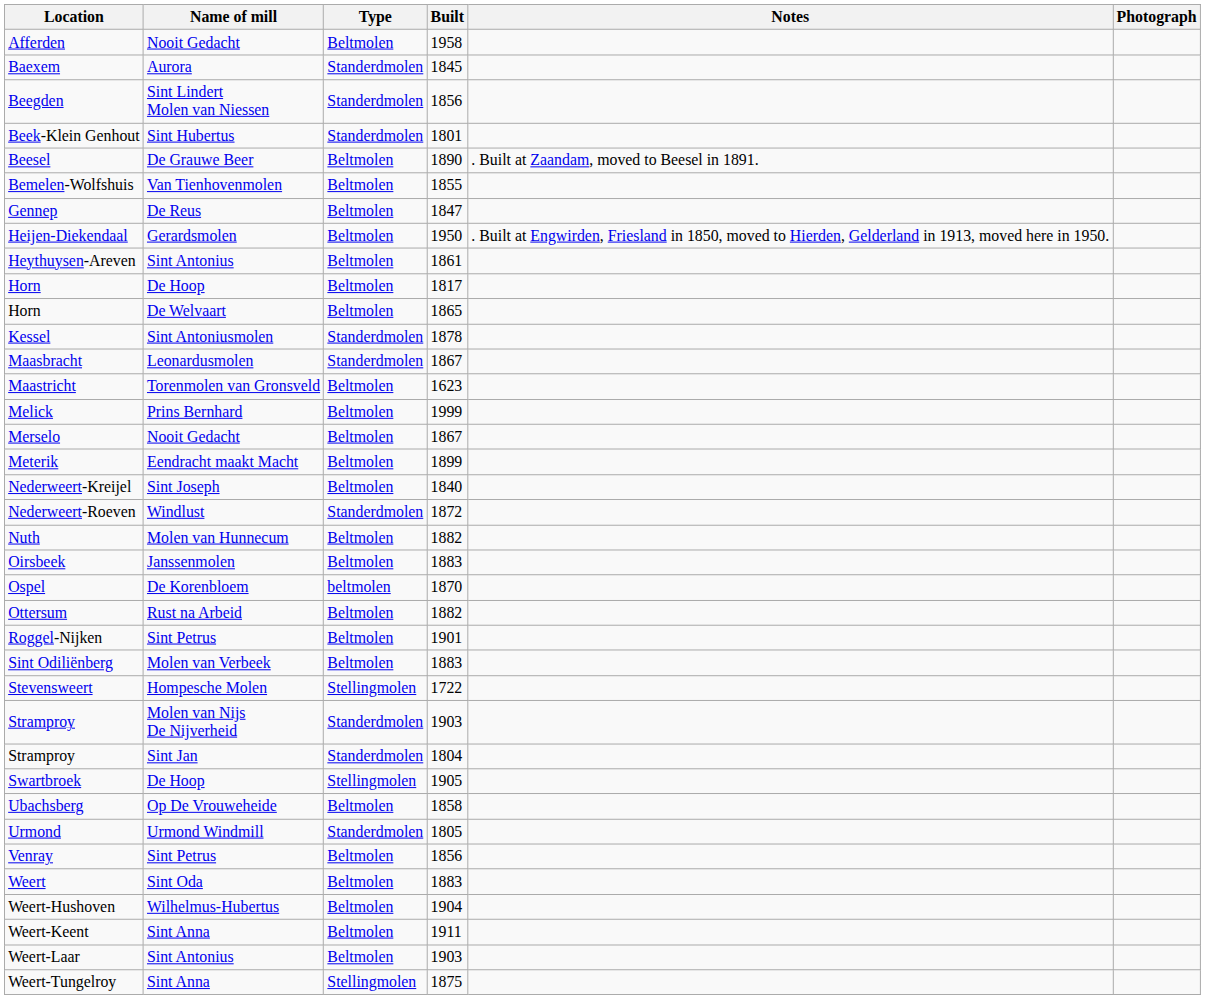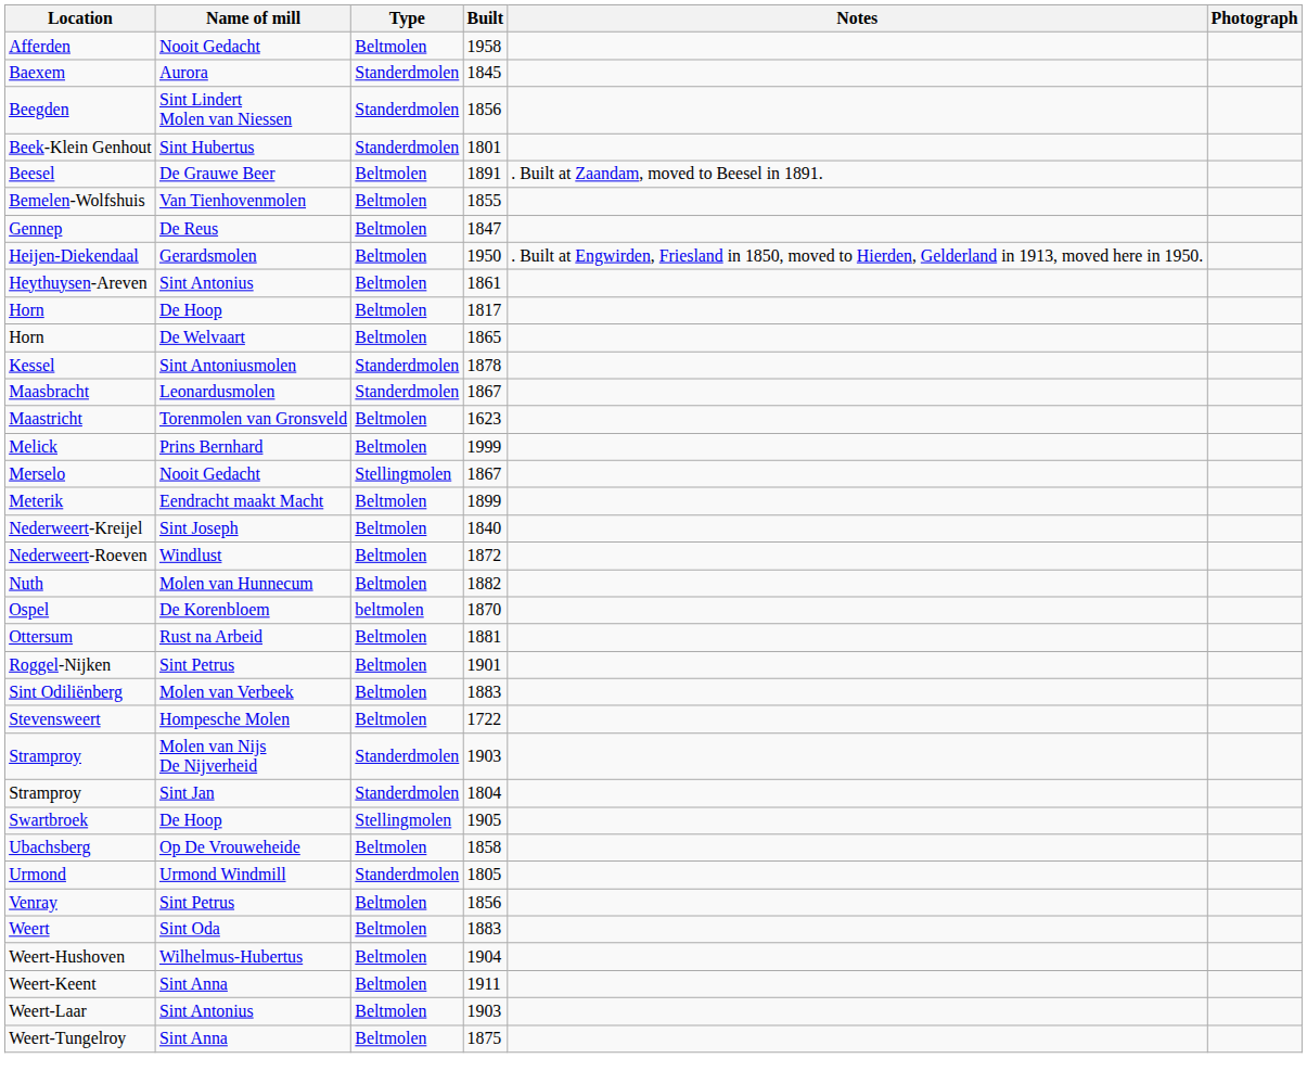 <table class="wikitable">
 <tr>
 <th>Location</th>
 <th>Name of mill</th>
 <th>Type</th>
 <th>Built</th>
 <th>Notes</th>
 <th>Photograph</th>
 </tr>
 <tr>
 <td><a href='#'>Afferden</a></td>
 <td><a href='#'>Nooit Gedacht</a></td>
 <td><a href='#'>Beltmolen</a></td>
 <td>1958</td>
 <td> </td>
 <td></td>
 </tr>
 <tr>
 <td><a href='#'>Baexem</a></td>
 <td><a href='#'>Aurora</a></td>
 <td><a href='#'>Standerdmolen</a></td>
 <td>1845</td>
 <td> </td>
 <td></td>
 </tr>
 <tr>
 <td><a href='#'>Beegden</a></td>
 <td><a href='#'>Sint Lindert<br>Molen van Niessen</a></td>
 <td><a href='#'>Standerdmolen</a></td>
 <td>1856</td>
 <td> </td>
 <td></td>
 </tr>
 <tr>
 <td><a href='#'>Beek</a>-Klein Genhout</td>
 <td><a href='#'>Sint Hubertus</a></td>
 <td><a href='#'>Standerdmolen</a></td>
 <td>1801</td>
 <td> </td>
 <td></td>
 </tr>
 <tr>
 <td><a href='#'>Beesel</a></td>
 <td><a href='#'>De Grauwe Beer</a></td>
 <td><a href='#'>Beltmolen</a></td>
-<td>1890</td>
+<td>1891</td>
 <td> . Built at <a href='#'>Zaandam</a>, moved to Beesel in 1891.</td>
 <td></td>
 </tr>
 <tr>
 <td><a href='#'>Bemelen</a>-Wolfshuis</td>
 <td><a href='#'>Van Tienhovenmolen</a></td>
 <td><a href='#'>Beltmolen</a></td>
 <td>1855</td>
 <td> </td>
 <td></td>
 </tr>
 <tr>
 <td><a href='#'>Gennep</a></td>
 <td><a href='#'>De Reus</a></td>
 <td><a href='#'>Beltmolen</a></td>
 <td>1847</td>
 <td> </td>
 <td></td>
 </tr>
 <tr>
 <td><a href='#'>Heijen-Diekendaal</a></td>
 <td><a href='#'>Gerardsmolen</a></td>
 <td><a href='#'>Beltmolen</a></td>
 <td>1950</td>
 <td> . Built at <a href='#'>Engwirden</a>, <a href='#'>Friesland</a> in 1850, moved to <a href='#'>Hierden</a>, <a href='#'>Gelderland</a> in 1913, moved here in 1950.</td>
 <td></td>
 </tr>
 <tr>
 <td><a href='#'>Heythuysen</a>-Areven</td>
 <td><a href='#'>Sint Antonius</a></td>
 <td><a href='#'>Beltmolen</a></td>
 <td>1861</td>
 <td> </td>
 <td></td>
 </tr>
 <tr>
 <td><a href='#'>Horn</a></td>
 <td><a href='#'>De Hoop</a></td>
 <td><a href='#'>Beltmolen</a></td>
 <td>1817</td>
 <td> </td>
 <td></td>
 </tr>
 <tr>
 <td>Horn</td>
 <td><a href='#'>De Welvaart</a></td>
 <td><a href='#'>Beltmolen</a></td>
 <td>1865</td>
 <td> </td>
 <td></td>
 </tr>
 <tr>
 <td><a href='#'>Kessel</a></td>
 <td><a href='#'>Sint Antoniusmolen</a></td>
 <td><a href='#'>Standerdmolen</a></td>
 <td>1878</td>
 <td> </td>
 <td></td>
 </tr>
 <tr>
 <td><a href='#'>Maasbracht</a></td>
 <td><a href='#'>Leonardusmolen</a></td>
 <td><a href='#'>Standerdmolen</a></td>
 <td>1867</td>
 <td> </td>
 <td></td>
 </tr>
 <tr>
 <td><a href='#'>Maastricht</a></td>
 <td><a href='#'>Torenmolen van Gronsveld</a></td>
 <td><a href='#'>Beltmolen</a></td>
 <td>1623</td>
 <td> </td>
 <td></td>
 </tr>
 <tr>
 <td><a href='#'>Melick</a></td>
 <td><a href='#'>Prins Bernhard</a></td>
 <td><a href='#'>Beltmolen</a></td>
 <td>1999</td>
 <td> </td>
 <td></td>
 </tr>
 <tr>
 <td><a href='#'>Merselo</a></td>
 <td><a href='#'>Nooit Gedacht</a></td>
-<td><a href='#'>Beltmolen</a></td>
+<td><a href='#'>Stellingmolen</a></td>
 <td>1867</td>
 <td> </td>
 <td></td>
 </tr>
 <tr>
 <td><a href='#'>Meterik</a></td>
 <td><a href='#'>Eendracht maakt Macht</a></td>
 <td><a href='#'>Beltmolen</a></td>
 <td>1899</td>
 <td> </td>
 <td></td>
 </tr>
 <tr>
 <td><a href='#'>Nederweert</a>-Kreijel</td>
 <td><a href='#'>Sint Joseph</a></td>
 <td><a href='#'>Beltmolen</a></td>
 <td>1840</td>
 <td> </td>
 <td></td>
 </tr>
 <tr>
 <td><a href='#'>Nederweert</a>-Roeven</td>
 <td><a href='#'>Windlust</a></td>
-<td><a href='#'>Standerdmolen</a></td>
+<td><a href='#'>Beltmolen</a></td>
 <td>1872</td>
 <td> </td>
 <td></td>
 </tr>
 <tr>
 <td><a href='#'>Nuth</a></td>
 <td><a href='#'>Molen van Hunnecum</a></td>
 <td><a href='#'>Beltmolen</a></td>
 <td>1882</td>
-<td> </td>
-<td></td>
-</tr>
-<tr>
-<td><a href='#'>Oirsbeek</a></td>
-<td><a href='#'>Janssenmolen</a></td>
-<td><a href='#'>Beltmolen</a></td>
-<td>1883</td>
 <td> </td>
 <td></td>
 </tr>
 <tr>
 <td><a href='#'>Ospel</a></td>
 <td><a href='#'>De Korenbloem</a></td>
 <td><a href='#'>beltmolen</a></td>
 <td>1870</td>
 <td> </td>
 <td></td>
 </tr>
 <tr>
 <td><a href='#'>Ottersum</a></td>
 <td><a href='#'>Rust na Arbeid</a></td>
 <td><a href='#'>Beltmolen</a></td>
-<td>1882</td>
+<td>1881</td>
 <td> </td>
 <td></td>
 </tr>
 <tr>
 <td><a href='#'>Roggel</a>-Nijken</td>
 <td><a href='#'>Sint Petrus</a></td>
 <td><a href='#'>Beltmolen</a></td>
 <td>1901</td>
 <td> </td>
 <td></td>
 </tr>
 <tr>
 <td><a href='#'>Sint Odiliënberg</a></td>
 <td><a href='#'>Molen van Verbeek</a></td>
 <td><a href='#'>Beltmolen</a></td>
 <td>1883</td>
 <td> </td>
 <td></td>
 </tr>
 <tr>
 <td><a href='#'>Stevensweert</a></td>
 <td><a href='#'>Hompesche Molen</a></td>
-<td><a href='#'>Stellingmolen</a></td>
+<td><a href='#'>Beltmolen</a></td>
 <td>1722</td>
 <td> </td>
 <td></td>
 </tr>
 <tr>
 <td><a href='#'>Stramproy</a></td>
 <td><a href='#'>Molen van Nijs<br>De Nijverheid</a></td>
 <td><a href='#'>Standerdmolen</a></td>
 <td>1903</td>
 <td> </td>
 <td></td>
 </tr>
 <tr>
 <td>Stramproy</td>
 <td><a href='#'>Sint Jan</a></td>
 <td><a href='#'>Standerdmolen</a></td>
 <td>1804</td>
 <td> </td>
 <td></td>
 </tr>
 <tr>
 <td><a href='#'>Swartbroek</a></td>
 <td><a href='#'>De Hoop</a></td>
 <td><a href='#'>Stellingmolen</a></td>
 <td>1905</td>
 <td> </td>
 <td></td>
 </tr>
 <tr>
 <td><a href='#'>Ubachsberg</a></td>
 <td><a href='#'>Op De Vrouweheide</a></td>
 <td><a href='#'>Beltmolen</a></td>
 <td>1858</td>
 <td> </td>
 <td></td>
 </tr>
 <tr>
 <td><a href='#'>Urmond</a></td>
 <td><a href='#'>Urmond Windmill</a></td>
 <td><a href='#'>Standerdmolen</a></td>
 <td>1805</td>
 <td> </td>
 <td></td>
 </tr>
 <tr>
 <td><a href='#'>Venray</a></td>
 <td><a href='#'>Sint Petrus</a></td>
 <td><a href='#'>Beltmolen</a></td>
 <td>1856</td>
 <td> </td>
 <td></td>
 </tr>
 <tr>
 <td><a href='#'>Weert</a></td>
 <td><a href='#'>Sint Oda</a></td>
 <td><a href='#'>Beltmolen</a></td>
 <td>1883</td>
 <td> </td>
 <td></td>
 </tr>
 <tr>
 <td>Weert-Hushoven</td>
 <td><a href='#'>Wilhelmus-Hubertus</a></td>
 <td><a href='#'>Beltmolen</a></td>
 <td>1904</td>
 <td> </td>
 <td></td>
 </tr>
 <tr>
 <td>Weert-Keent</td>
 <td><a href='#'>Sint Anna</a></td>
 <td><a href='#'>Beltmolen</a></td>
 <td>1911</td>
 <td> </td>
 <td></td>
 </tr>
 <tr>
 <td>Weert-Laar</td>
 <td><a href='#'>Sint Antonius</a></td>
 <td><a href='#'>Beltmolen</a></td>
 <td>1903</td>
 <td> </td>
 <td></td>
 </tr>
 <tr>
 <td>Weert-Tungelroy</td>
 <td><a href='#'>Sint Anna</a></td>
-<td><a href='#'>Stellingmolen</a></td>
+<td><a href='#'>Beltmolen</a></td>
 <td>1875</td>
 <td> </td>
 <td></td>
 </tr>
 </table>
